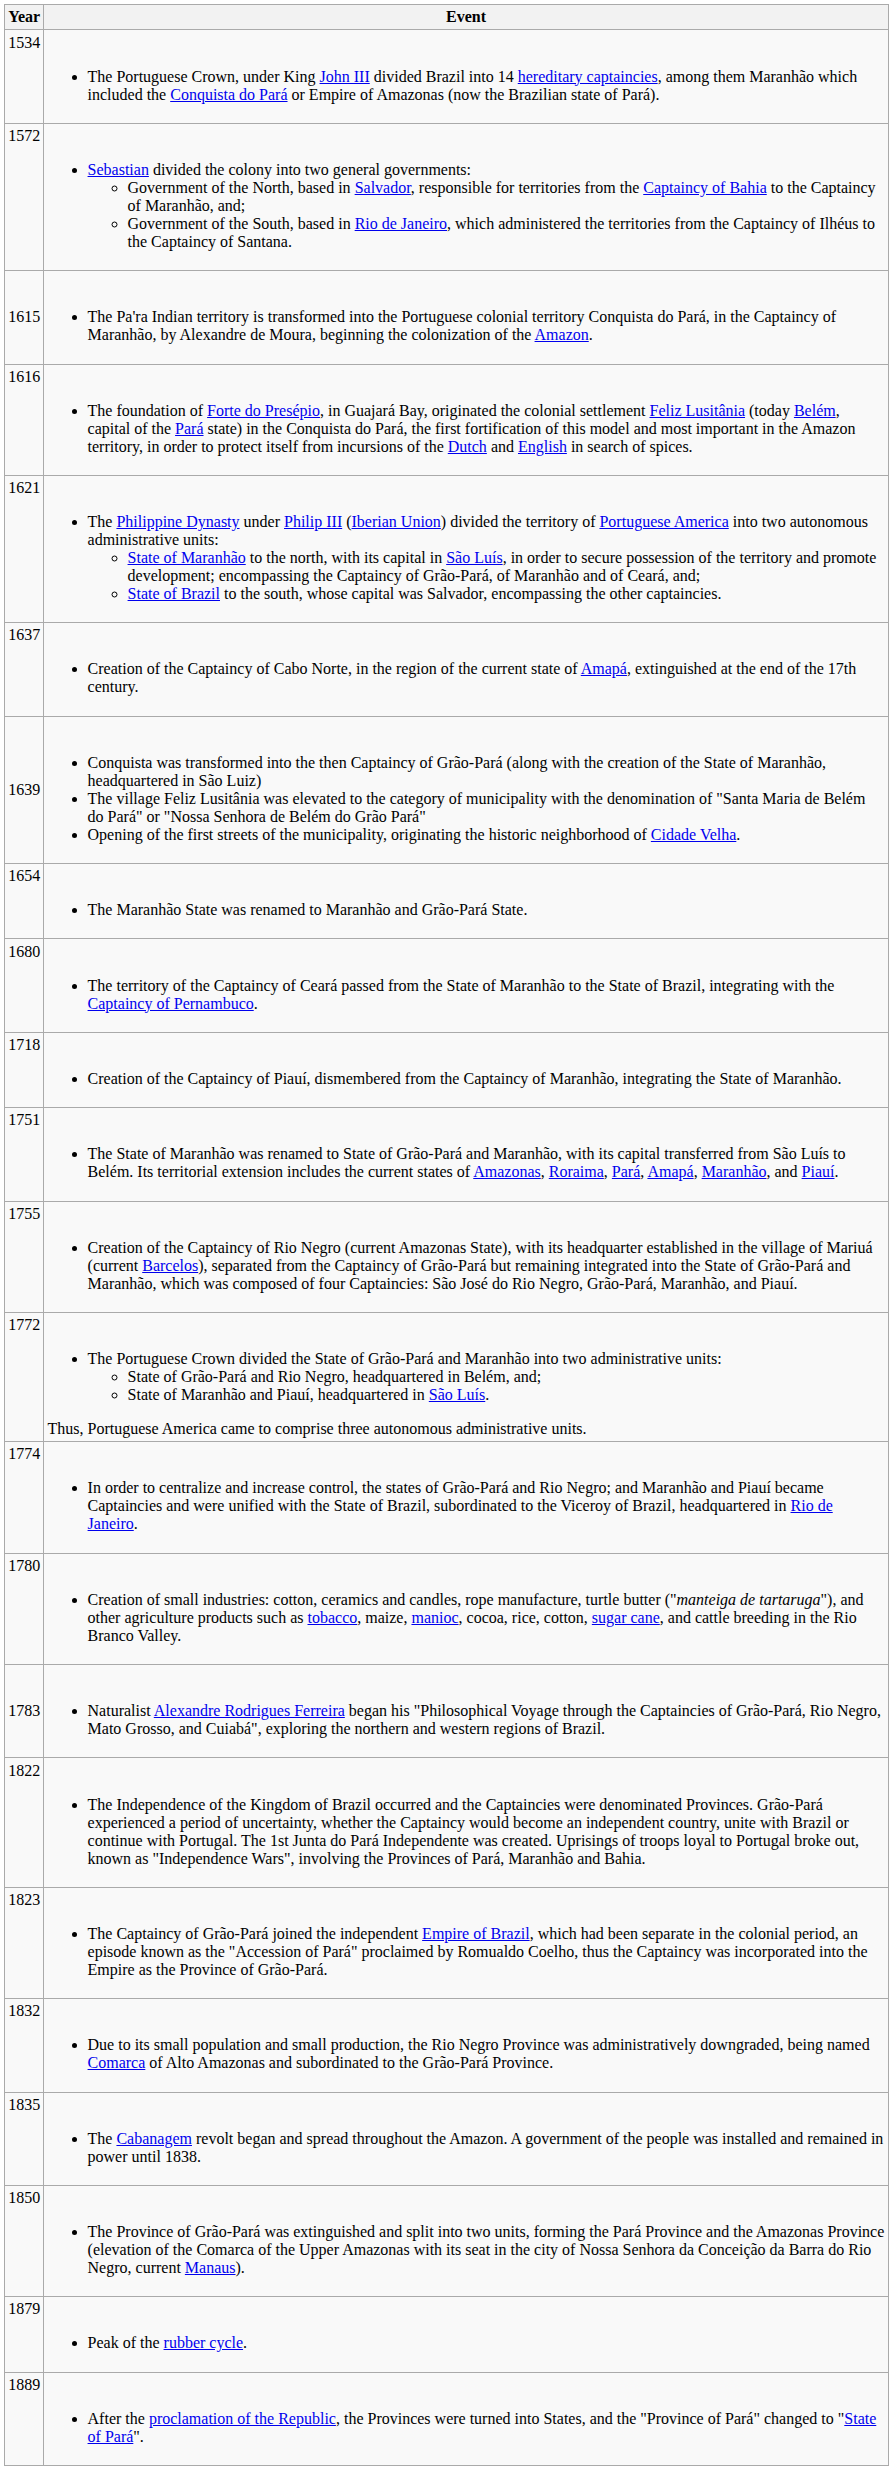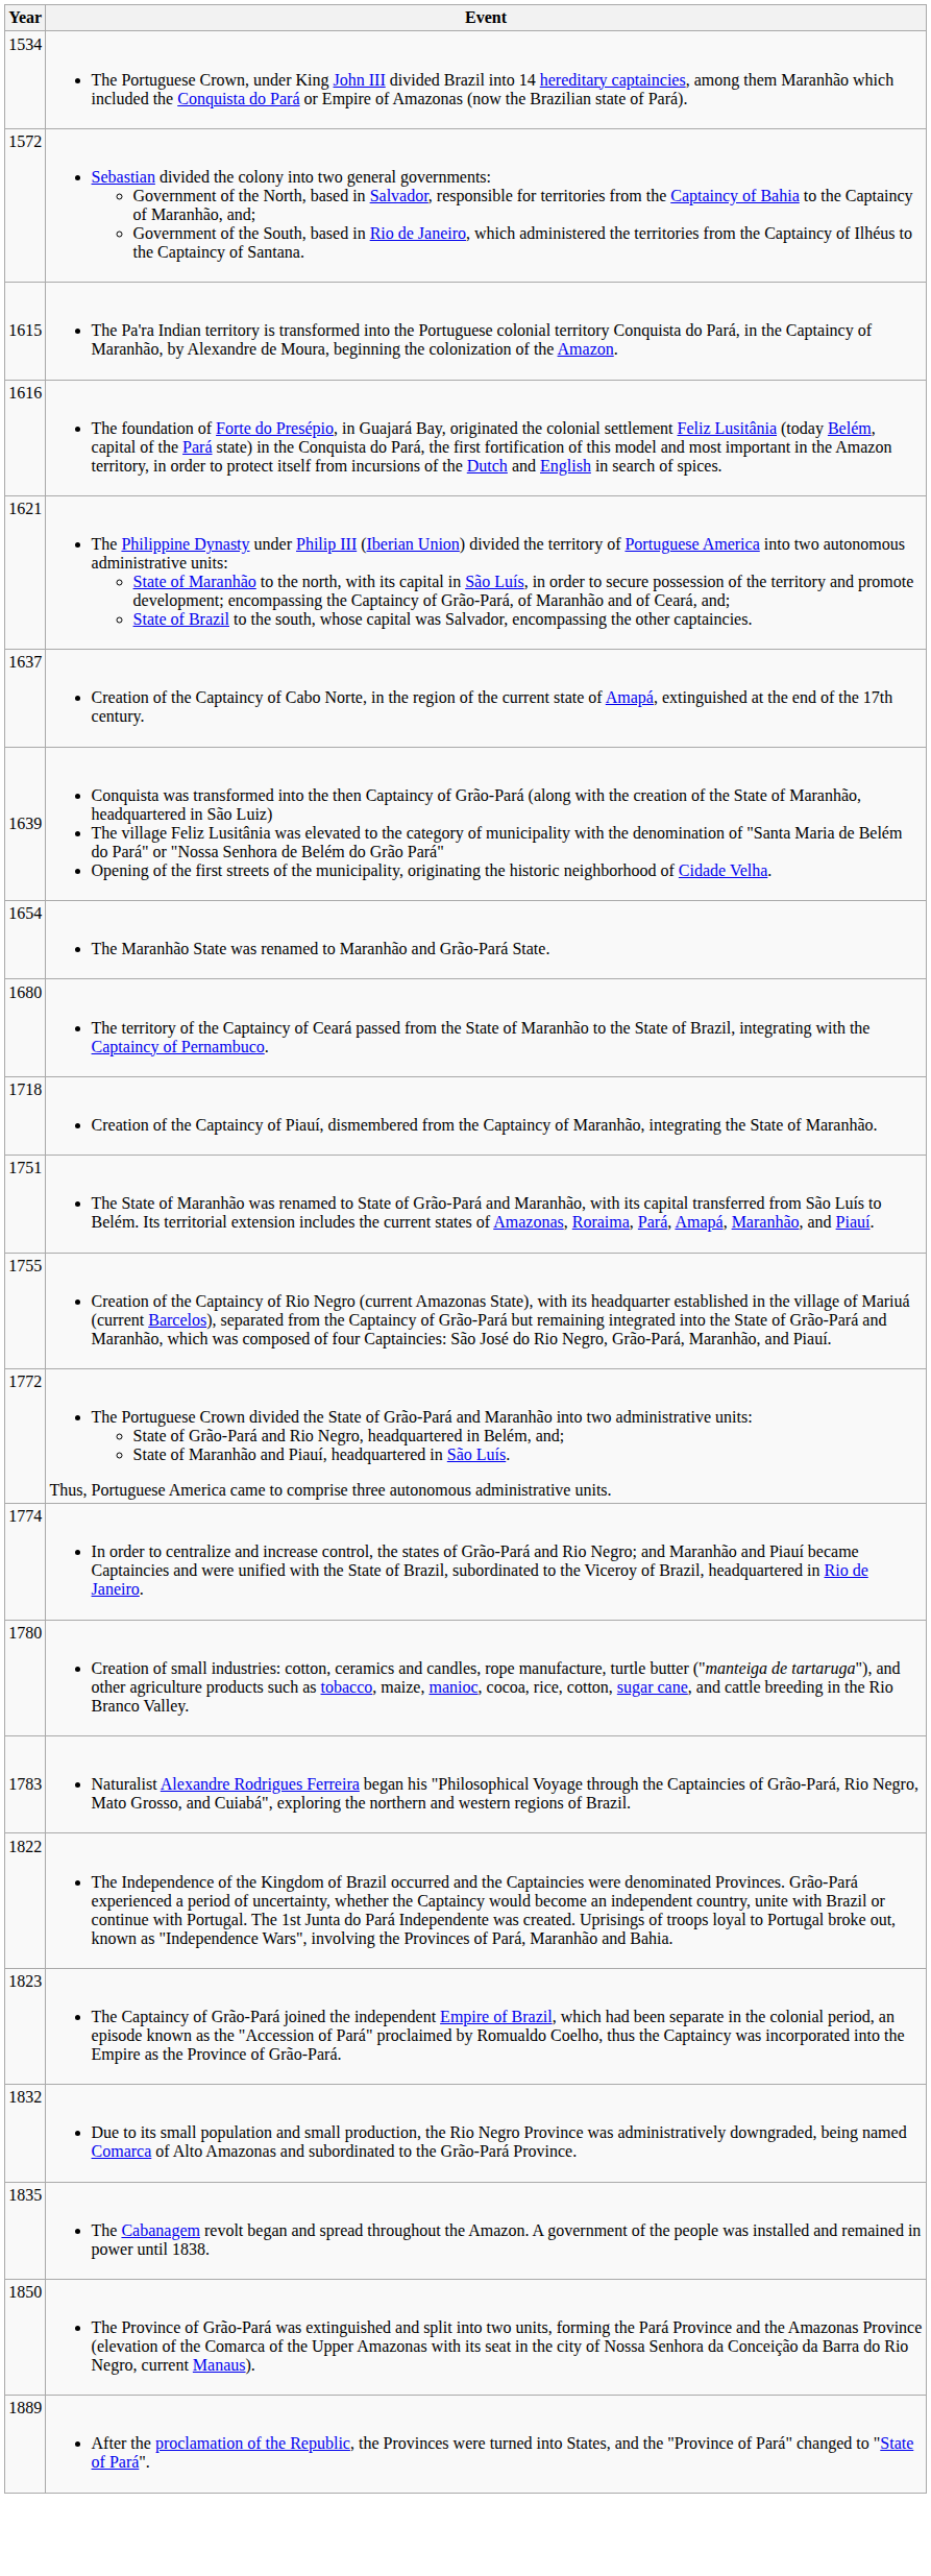 <table class="wikitable" style="width:70%;">
 <tr>
 <th>Year</th>
 <th>Event</th>
 </tr>
 <tr>
 <td valign="top">1534</td>
 <td><br><ul><li>The Portuguese Crown, under King <a href='#'>John III</a> divided Brazil into 14 <a href='#'>hereditary captaincies</a>, among them Maranhão which included the <a href='#'>Conquista do Pará</a> or Empire of Amazonas (now the Brazilian state of Pará).</li></ul></td>
 </tr>
 <tr>
 <td valign="top">1572</td>
 <td><br><ul><li><a href='#'>Sebastian</a> divided the colony into two general governments:<ul><li>Government of the North, based in <a href='#'>Salvador</a>, responsible for territories from the <a href='#'>Captaincy of Bahia</a> to the Captaincy of Maranhão, and;</li><li>Government of the South, based in <a href='#'>Rio de Janeiro</a>, which administered the territories from the Captaincy of Ilhéus to the Captaincy of Santana.</li></ul></li></ul></td>
 </tr>
 <tr>
 <td>1615</td>
 <td><br><ul><li>The Pa'ra Indian territory is transformed into the Portuguese colonial territory Conquista do Pará, in the Captaincy of Maranhão, by Alexandre de Moura, beginning the colonization of the <a href='#'>Amazon</a>.</li></ul></td>
 </tr>
 <tr>
 <td valign="top">1616</td>
 <td><br><ul><li>The foundation of <a href='#'>Forte do Presépio</a>, in Guajará Bay, originated the colonial settlement <a href='#'>Feliz Lusitânia</a> (today <a href='#'>Belém</a>, capital of the <a href='#'>Pará</a> state) in the Conquista do Pará, the first fortification of this model and most important in the Amazon territory, in order to protect itself from incursions of the <a href='#'>Dutch</a> and <a href='#'>English</a> in search of spices.</li></ul></td>
 </tr>
 <tr>
 <td valign="top">1621</td>
 <td><br><ul><li>The <a href='#'>Philippine Dynasty</a> under <a href='#'>Philip III</a> (<a href='#'>Iberian Union</a>) divided the territory of <a href='#'>Portuguese America</a> into two autonomous administrative units:<ul><li><a href='#'>State of Maranhão</a> to the north, with its capital in <a href='#'>São Luís</a>, in order to secure possession of the territory and promote development; encompassing the Captaincy of Grão-Pará, of Maranhão and of Ceará, and;</li><li><a href='#'>State of Brazil</a> to the south, whose capital was Salvador, encompassing the other captaincies.</li></ul></li></ul></td>
 </tr>
 <tr>
 <td valign="top">1637</td>
 <td><br><ul><li>Creation of the Captaincy of Cabo Norte, in the region of the current state of <a href='#'>Amapá</a>, extinguished at the end of the 17th century.</li></ul></td>
 </tr>
 <tr>
 <td>1639</td>
 <td><br><ul><li>Conquista was transformed into the then Captaincy of Grão-Pará (along with the creation of the State of Maranhão, headquartered in São Luiz)</li><li>The village Feliz Lusitânia was elevated to the category of municipality with the denomination of "Santa Maria de Belém do Pará" or "Nossa Senhora de Belém do Grão Pará"</li><li>Opening of the first streets of the municipality, originating the historic neighborhood of <a href='#'>Cidade Velha</a>.</li></ul></td>
 </tr>
 <tr>
 <td valign="top">1654</td>
 <td><br><ul><li>The Maranhão State was renamed to Maranhão and Grão-Pará State.</li></ul></td>
 </tr>
 <tr>
 <td valign="top">1680</td>
 <td><br><ul><li>The territory of the Captaincy of Ceará passed from the State of Maranhão to the State of Brazil, integrating with the <a href='#'>Captaincy of Pernambuco</a>.</li></ul></td>
 </tr>
 <tr>
 <td valign="top">1718</td>
 <td><br><ul><li>Creation of the Captaincy of Piauí, dismembered from the Captaincy of Maranhão, integrating the State of Maranhão.</li></ul></td>
 </tr>
 <tr>
 <td valign="top">1751</td>
 <td><br><ul><li>The State of Maranhão was renamed to State of Grão-Pará and Maranhão, with its capital transferred from São Luís to Belém. Its territorial extension includes the current states of <a href='#'>Amazonas</a>, <a href='#'>Roraima</a>, <a href='#'>Pará</a>, <a href='#'>Amapá</a>, <a href='#'>Maranhão</a>, and <a href='#'>Piauí</a>.</li></ul></td>
 </tr>
 <tr>
 <td valign="top">1755</td>
 <td><br><ul><li>Creation of the Captaincy of Rio Negro (current Amazonas State), with its headquarter established in the village of Mariuá (current <a href='#'>Barcelos</a>), separated from the Captaincy of Grão-Pará but remaining integrated into the State of Grão-Pará and Maranhão, which was composed of four Captaincies: São José do Rio Negro, Grão-Pará, Maranhão, and Piauí.</li></ul></td>
 </tr>
 <tr>
 <td valign="top">1772</td>
 <td><br><ul><li>The Portuguese Crown divided the State of Grão-Pará and Maranhão into two administrative units:<ul><li>State of Grão-Pará and Rio Negro, headquartered in Belém, and;</li><li>State of Maranhão and Piauí, headquartered in <a href='#'>São Luís</a>.</li></ul></li></ul>Thus, Portuguese America came to comprise three autonomous administrative units.</td>
 </tr>
 <tr>
 <td valign="top">1774</td>
 <td><br><ul><li>In order to centralize and increase control, the states of Grão-Pará and Rio Negro; and Maranhão and Piauí became Captaincies and were unified with the State of Brazil, subordinated to the Viceroy of Brazil, headquartered in <a href='#'>Rio de Janeiro</a>.</li></ul></td>
 </tr>
 <tr>
 <td valign="top">1780</td>
 <td><br><ul><li>Creation of small industries: cotton, ceramics and candles, rope manufacture, turtle butter ("<em>manteiga de tartaruga</em>"), and other agriculture products such as <a href='#'>tobacco</a>, maize, <a href='#'>manioc</a>, cocoa, rice, cotton, <a href='#'>sugar cane</a>, and cattle breeding in the Rio Branco Valley.</li></ul></td>
 </tr>
 <tr>
 <td>1783</td>
 <td><br><ul><li>Naturalist <a href='#'>Alexandre Rodrigues Ferreira</a> began his "Philosophical Voyage through the Captaincies of Grão-Pará, Rio Negro, Mato Grosso, and Cuiabá", exploring the northern and western regions of Brazil.</li></ul></td>
 </tr>
 <tr>
 <td valign="top">1822</td>
 <td><br><ul><li>The Independence of the Kingdom of Brazil occurred and the Captaincies were denominated Provinces. Grão-Pará experienced a period of uncertainty, whether the Captaincy would become an independent country, unite with Brazil or continue with Portugal. The 1st Junta do Pará Independente was created. Uprisings of troops loyal to Portugal broke out, known as "Independence Wars", involving the Provinces of Pará, Maranhão and Bahia.</li></ul></td>
 </tr>
 <tr>
 <td valign="top">1823</td>
 <td><br><ul><li>The Captaincy of Grão-Pará joined the independent <a href='#'>Empire of Brazil</a>, which had been separate in the colonial period, an episode known as the "Accession of Pará" proclaimed by Romualdo Coelho, thus the Captaincy was incorporated into the Empire as the Province of Grão-Pará.</li></ul></td>
 </tr>
 <tr>
 <td valign="top">1832</td>
 <td><br><ul><li>Due to its small population and small production, the Rio Negro Province was administratively downgraded, being named <a href='#'>Comarca</a> of Alto Amazonas and subordinated to the Grão-Pará Province.</li></ul></td>
 </tr>
 <tr>
 <td valign="top">1835</td>
 <td><br><ul><li>The <a href='#'>Cabanagem</a> revolt began and spread throughout the Amazon. A government of the people was installed and remained in power until 1838.</li></ul></td>
 </tr>
 <tr>
 <td valign="top">1850</td>
 <td><br><ul><li>The Province of Grão-Pará was extinguished and split into two units, forming the Pará Province and the Amazonas Province (elevation of the Comarca of the Upper Amazonas with its seat in the city of Nossa Senhora da Conceição da Barra do Rio Negro, current <a href='#'>Manaus</a>).</li></ul></td>
 </tr>
 <tr>
-<td valign="top">1879</td>
-<td><br><ul><li>Peak of the <a href='#'>rubber cycle</a>.</li></ul></td>
-</tr>
-<tr>
 <td valign="top">1889</td>
 <td><br><ul><li>After the <a href='#'>proclamation of the Republic</a>, the Provinces were turned into States, and the "Province of Pará" changed to "<a href='#'>State of Pará</a>".</li></ul></td>
 </tr>
 </table>
